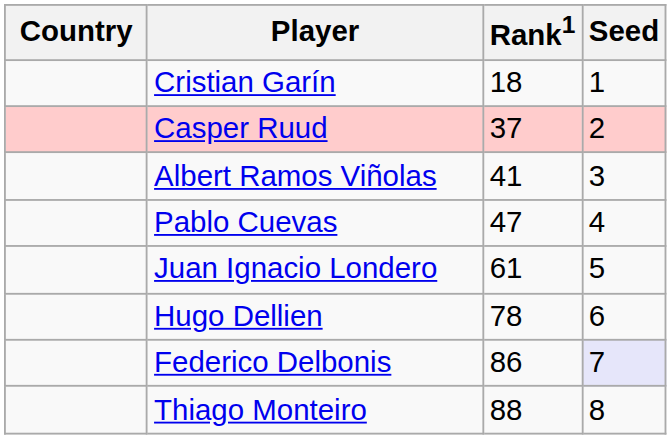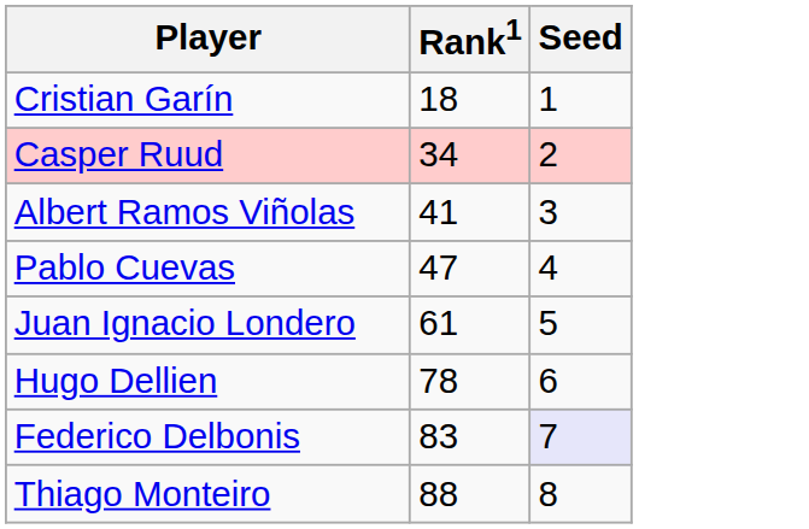 <table class="sortable wikitable">
 <tr>
-<th width="70">Country</th>
 <th width="175">Player</th>
 <th>Rank<sup>1</sup></th>
 <th>Seed</th>
 </tr>
 <tr>
-<td></td>
 <td><a href='#'>Cristian Garín</a></td>
 <td>18</td>
 <td>1</td>
 </tr>
 <tr style="background:#fcc;">
-<td></td>
 <td><a href='#'>Casper Ruud</a></td>
-<td>37</td>
+<td>34</td>
 <td>2</td>
 </tr>
 <tr>
-<td></td>
 <td><a href='#'>Albert Ramos Viñolas</a></td>
 <td>41</td>
 <td>3</td>
 </tr>
 <tr>
-<td></td>
 <td><a href='#'>Pablo Cuevas</a></td>
 <td>47</td>
 <td>4</td>
 </tr>
 <tr>
-<td></td>
 <td><a href='#'>Juan Ignacio Londero</a></td>
 <td>61</td>
 <td>5</td>
 </tr>
 <tr>
-<td></td>
 <td><a href='#'>Hugo Dellien</a></td>
 <td>78</td>
 <td>6</td>
 </tr>
 <tr>
-<td></td>
 <td><a href='#'>Federico Delbonis</a></td>
-<td>86</td>
+<td>83</td>
 <td style="background: lavender;">7</td>
 </tr>
 <tr>
-<td></td>
 <td><a href='#'>Thiago Monteiro</a></td>
 <td>88</td>
 <td>8</td>
 </tr>
 </table>
